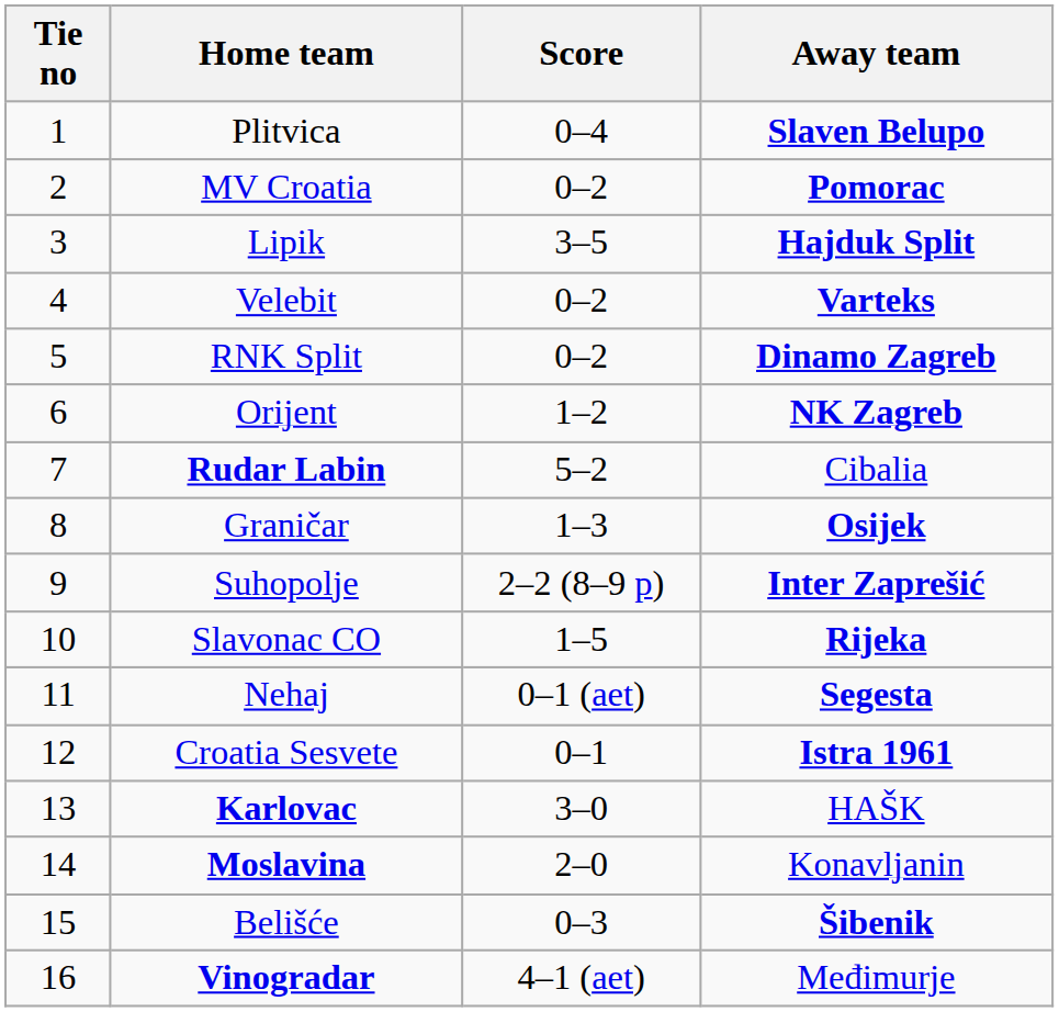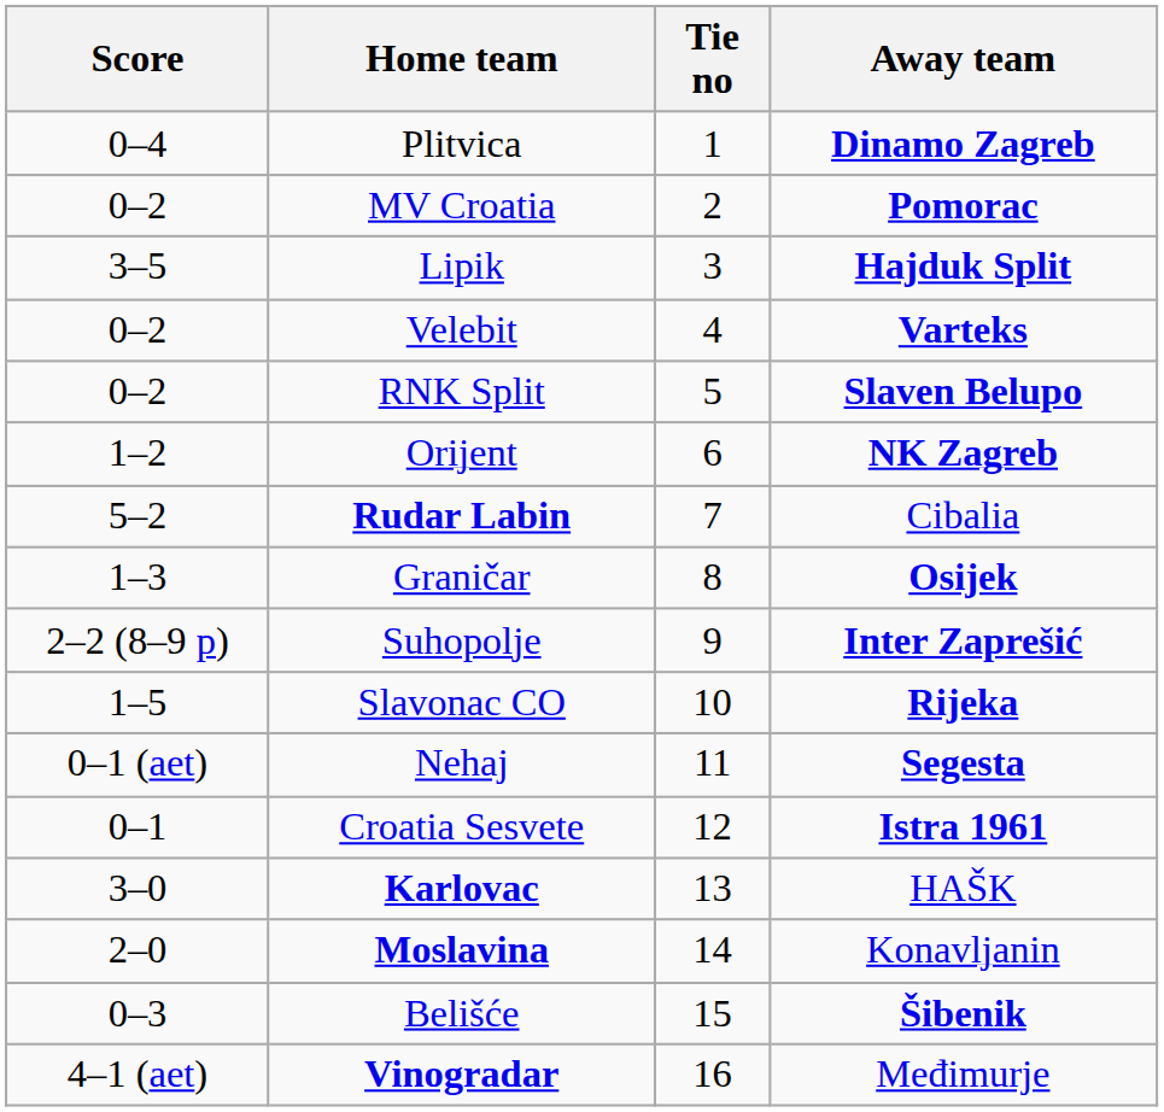 <table class="wikitable" style="text-align: center">
 <tr>
+<th width=100>Score</th>
+<th width=150>Home team</th>
 <th width=40>Tie no</th>
-<th width=150>Home team</th>
-<th width=100>Score</th>
 <th width=150>Away team</th>
 </tr>
 <tr>
+<td>0–4</td>
+<td>Plitvica</td>
 <td>1</td>
-<td>Plitvica</td>
-<td>0–4</td>
+<td><strong><a href='#'>Dinamo Zagreb</a></strong></td>
+</tr>
+<tr>
+<td>0–2</td>
+<td><a href='#'>MV Croatia</a></td>
+<td>2</td>
+<td><strong><a href='#'>Pomorac</a></strong></td>
+</tr>
+<tr>
+<td>3–5</td>
+<td><a href='#'>Lipik</a></td>
+<td>3</td>
+<td><strong><a href='#'>Hajduk Split</a></strong></td>
+</tr>
+<tr>
+<td>0–2</td>
+<td><a href='#'>Velebit</a></td>
+<td>4</td>
+<td><strong><a href='#'>Varteks</a></strong></td>
+</tr>
+<tr>
+<td>0–2</td>
+<td><a href='#'>RNK Split</a></td>
+<td>5</td>
 <td><strong><a href='#'>Slaven Belupo</a></strong></td>
 </tr>
 <tr>
-<td>2</td>
-<td><a href='#'>MV Croatia</a></td>
-<td>0–2</td>
-<td><strong><a href='#'>Pomorac</a></strong></td>
-</tr>
-<tr>
-<td>3</td>
-<td><a href='#'>Lipik</a></td>
-<td>3–5</td>
-<td><strong><a href='#'>Hajduk Split</a></strong></td>
-</tr>
-<tr>
-<td>4</td>
-<td><a href='#'>Velebit</a></td>
-<td>0–2</td>
-<td><strong><a href='#'>Varteks</a></strong></td>
-</tr>
-<tr>
-<td>5</td>
-<td><a href='#'>RNK Split</a></td>
-<td>0–2</td>
-<td><strong><a href='#'>Dinamo Zagreb</a></strong></td>
-</tr>
-<tr>
+<td>1–2</td>
+<td><a href='#'>Orijent</a></td>
 <td>6</td>
-<td><a href='#'>Orijent</a></td>
-<td>1–2</td>
 <td><strong><a href='#'>NK Zagreb</a></strong></td>
 </tr>
 <tr>
+<td>5–2</td>
+<td><strong><a href='#'>Rudar Labin</a></strong></td>
 <td>7</td>
-<td><strong><a href='#'>Rudar Labin</a></strong></td>
-<td>5–2</td>
 <td><a href='#'>Cibalia</a></td>
 </tr>
 <tr>
+<td>1–3</td>
+<td><a href='#'>Graničar</a></td>
 <td>8</td>
-<td><a href='#'>Graničar</a></td>
-<td>1–3</td>
 <td><strong><a href='#'>Osijek</a></strong></td>
 </tr>
 <tr>
+<td>2–2 (8–9 <a href='#'>p</a>)</td>
+<td><a href='#'>Suhopolje</a></td>
 <td>9</td>
-<td><a href='#'>Suhopolje</a></td>
-<td>2–2 (8–9 <a href='#'>p</a>)</td>
 <td><strong><a href='#'>Inter Zaprešić</a></strong></td>
 </tr>
 <tr>
+<td>1–5</td>
+<td><a href='#'>Slavonac CO</a></td>
 <td>10</td>
-<td><a href='#'>Slavonac CO</a></td>
-<td>1–5</td>
 <td><strong><a href='#'>Rijeka</a></strong></td>
 </tr>
 <tr>
+<td>0–1 (<a href='#'>aet</a>)</td>
+<td><a href='#'>Nehaj</a></td>
 <td>11</td>
-<td><a href='#'>Nehaj</a></td>
-<td>0–1 (<a href='#'>aet</a>)</td>
 <td><strong><a href='#'>Segesta</a></strong></td>
 </tr>
 <tr>
+<td>0–1</td>
+<td><a href='#'>Croatia Sesvete</a></td>
 <td>12</td>
-<td><a href='#'>Croatia Sesvete</a></td>
-<td>0–1</td>
 <td><strong><a href='#'>Istra 1961</a></strong></td>
 </tr>
 <tr>
+<td>3–0</td>
+<td><strong><a href='#'>Karlovac</a></strong></td>
 <td>13</td>
-<td><strong><a href='#'>Karlovac</a></strong></td>
-<td>3–0</td>
 <td><a href='#'>HAŠK</a></td>
 </tr>
 <tr>
+<td>2–0</td>
+<td><strong><a href='#'>Moslavina</a></strong></td>
 <td>14</td>
-<td><strong><a href='#'>Moslavina</a></strong></td>
-<td>2–0</td>
 <td><a href='#'>Konavljanin</a></td>
 </tr>
 <tr>
+<td>0–3</td>
+<td><a href='#'>Belišće</a></td>
 <td>15</td>
-<td><a href='#'>Belišće</a></td>
-<td>0–3</td>
 <td><strong><a href='#'>Šibenik</a></strong></td>
 </tr>
 <tr>
+<td>4–1 (<a href='#'>aet</a>)</td>
+<td><strong><a href='#'>Vinogradar</a></strong></td>
 <td>16</td>
-<td><strong><a href='#'>Vinogradar</a></strong></td>
-<td>4–1 (<a href='#'>aet</a>)</td>
 <td><a href='#'>Međimurje</a></td>
 </tr>
 </table>
